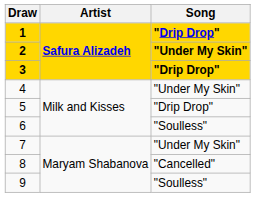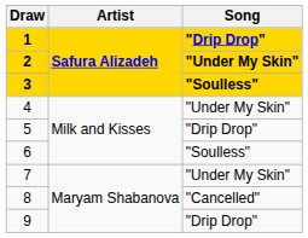 <table class="sortable wikitable" style="margin: 1em auto 1em auto; text-align:center;">
 <tr>
 <th>Draw</th>
 <th>Artist</th>
 <th>Song</th>
 </tr>
 <tr style="font-weight:bold; background:gold;">
 <td>1</td>
 <td rowspan="3" align="left"><a href='#'>Safura Alizadeh</a></td>
 <td align="left">"<a href='#'>Drip Drop</a>"</td>
 </tr>
 <tr style="font-weight:bold; background:gold;">
 <td>2</td>
 <td align="left">"Under My Skin"</td>
 </tr>
 <tr style="font-weight:bold; background:gold;">
 <td>3</td>
-<td align="left">"Drip Drop"</td>
+<td align="left">"Soulless"</td>
 </tr>
 <tr>
 <td>4</td>
 <td rowspan="3" align="left">Milk and Kisses</td>
 <td align="left">"Under My Skin"</td>
 </tr>
 <tr>
 <td>5</td>
 <td align="left">"Drip Drop"</td>
 </tr>
 <tr>
 <td>6</td>
 <td align="left">"Soulless"</td>
 </tr>
 <tr>
 <td>7</td>
 <td rowspan="3" align="left">Maryam Shabanova</td>
 <td align="left">"Under My Skin"</td>
 </tr>
 <tr>
 <td>8</td>
 <td align="left">"Cancelled"</td>
 </tr>
 <tr>
 <td>9</td>
-<td align="left">"Soulless"</td>
+<td align="left">"Drip Drop"</td>
 </tr>
 </table>
